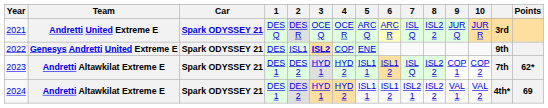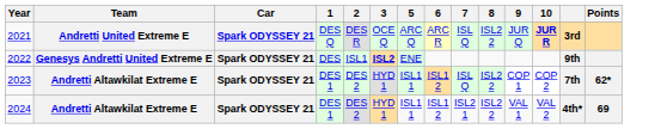 <table class="wikitable" style="text-align:center; font-size:90%">
 <tr>
 <th>Year</th>
 <th>Team</th>
 <th>Car</th>
 <th>1</th>
 <th>2</th>
 <th>3</th>
-<th>4</th>
 <th>5</th>
 <th>6</th>
 <th>7</th>
 <th>8</th>
 <th>9</th>
 <th>10</th>
 <th></th>
 <th>Points</th>
 </tr>
 <tr>
 <td><a href='#'>2021</a></td>
 <th><a href='#'>Andretti</a> <a href='#'>United</a> Extreme E</th>
 <th><a href='#'>Spark ODYSSEY 21</a></th>
 <td style="background:#DFFFDF;"><a href='#'>DES<br>Q</a><br></td>
 <td style="background:#DFDFDF;"><a href='#'>DES<br>R</a><br></td>
 <td style="background:#DFFFDF;"><a href='#'>OCE<br>Q</a><br></td>
-<td style="background:#DFFFDF;"><a href='#'>OCE<br>R</a><br></td>
 <td style="background:#DFFFDF;"><a href='#'>ARC<br>Q</a><br></td>
 <td style="background:#FFFFBF;"><a href='#'>ARC<br>R</a><br></td>
 <td style="background:#DFFFDF;"><a href='#'>ISL<br>Q</a><br></td>
 <td style="background:#DFFFDF;"><a href='#'>ISL2<br>2</a><br></td>
 <td style="background:#DFFFDF;"><a href='#'>JUR<br>Q</a><br></td>
-<td style="background:#FFDF9F;"><a href='#'>JUR<br>R</a><br></td>
+<td style="background:#FFDF9F;"><strong><a href='#'>JUR<br>R</a><br></strong></td>
 <th style="background:#FFDF9F;">3rd</th>
 <th style="background:#FFDF9F;"></th>
 </tr>
 <tr>
 <td><a href='#'>2022</a></td>
 <th><a href='#'>Genesys</a> <a href='#'>Andretti</a> <a href='#'>United</a> Extreme E</th>
 <th>Spark ODYSSEY 21</th>
 <td style="background:#DFFFDF;"><a href='#'>DES</a><br></td>
 <td style="background:#DFFFDF;"><a href='#'>ISL1</a><br></td>
 <td style="background:#FFDF9F;"><strong><a href='#'>ISL2</a><br></strong></td>
-<td style="background:#DFFFDF;"><a href='#'>COP</a><br></td>
 <td style="background:#DFFFDF;"><a href='#'>ENE</a><br></td>
 <td></td>
 <td></td>
 <td></td>
 <td></td>
 <td></td>
 <th>9th</th>
 <th></th>
 </tr>
 <tr>
 <td><a href='#'>2023</a></td>
 <th><a href='#'>Andretti</a> Altawkilat Extreme E</th>
 <th>Spark ODYSSEY 21</th>
 <td style="background:#DFFFDF;"><a href='#'>DES<br>1</a><br></td>
 <td style="background:#DFFFDF;"><a href='#'>DES<br>2</a><br></td>
 <td style="background:#DFDFDF;"><a href='#'>HYD<br>1</a><br></td>
-<td style="background:#DFFFDF;"><a href='#'>HYD<br>2</a><br></td>
 <td style="background:#DFFFDF;"><a href='#'>ISL1<br>1</a><br></td>
 <td style="background:#FFDF9F;"><a href='#'>ISL1<br>2</a><br></td>
 <td style="background:#DFFFDF;"><a href='#'>ISL<br>Q</a><br></td>
 <td style="background:#DFFFDF;"><a href='#'>ISL2<br>2</a><br></td>
 <td style="background:#FFFFFF;"><a href='#'>COP<br>1</a><br></td>
 <td style="background:#FFFFFF;"><a href='#'>COP<br>2</a><br></td>
 <th>7th</th>
 <th>62*</th>
 </tr>
 <tr>
 <td><a href='#'>2024</a></td>
 <th><a href='#'>Andretti</a> Altawkilat Extreme E</th>
 <th>Spark ODYSSEY 21</th>
 <td style="background:#DFFFDF;"><a href='#'>DES<br>1</a><br></td>
 <td style="background:#DFDFDF;"><a href='#'>DES<br>2</a><br></td>
 <td style="background:#FFDF9F;"><a href='#'>HYD<br>1</a><br></td>
-<td style="background:#FFDF9F;"><a href='#'>HYD<br>2</a><br></td>
 <td style="background:#;"><a href='#'>ISL1<br>1</a><br></td>
 <td style="background:#;"><a href='#'>ISL1<br>2</a><br></td>
 <td style="background:#;"><a href='#'>ISL2<br>1</a><br></td>
 <td style="background:#;"><a href='#'>ISL2<br>2</a><br></td>
 <td style="background:#;"><a href='#'>VAL<br>1</a><br></td>
 <td style="background:#;"><a href='#'>VAL<br>2</a><br></td>
 <th>4th*</th>
 <th>69</th>
 </tr>
 </table>
